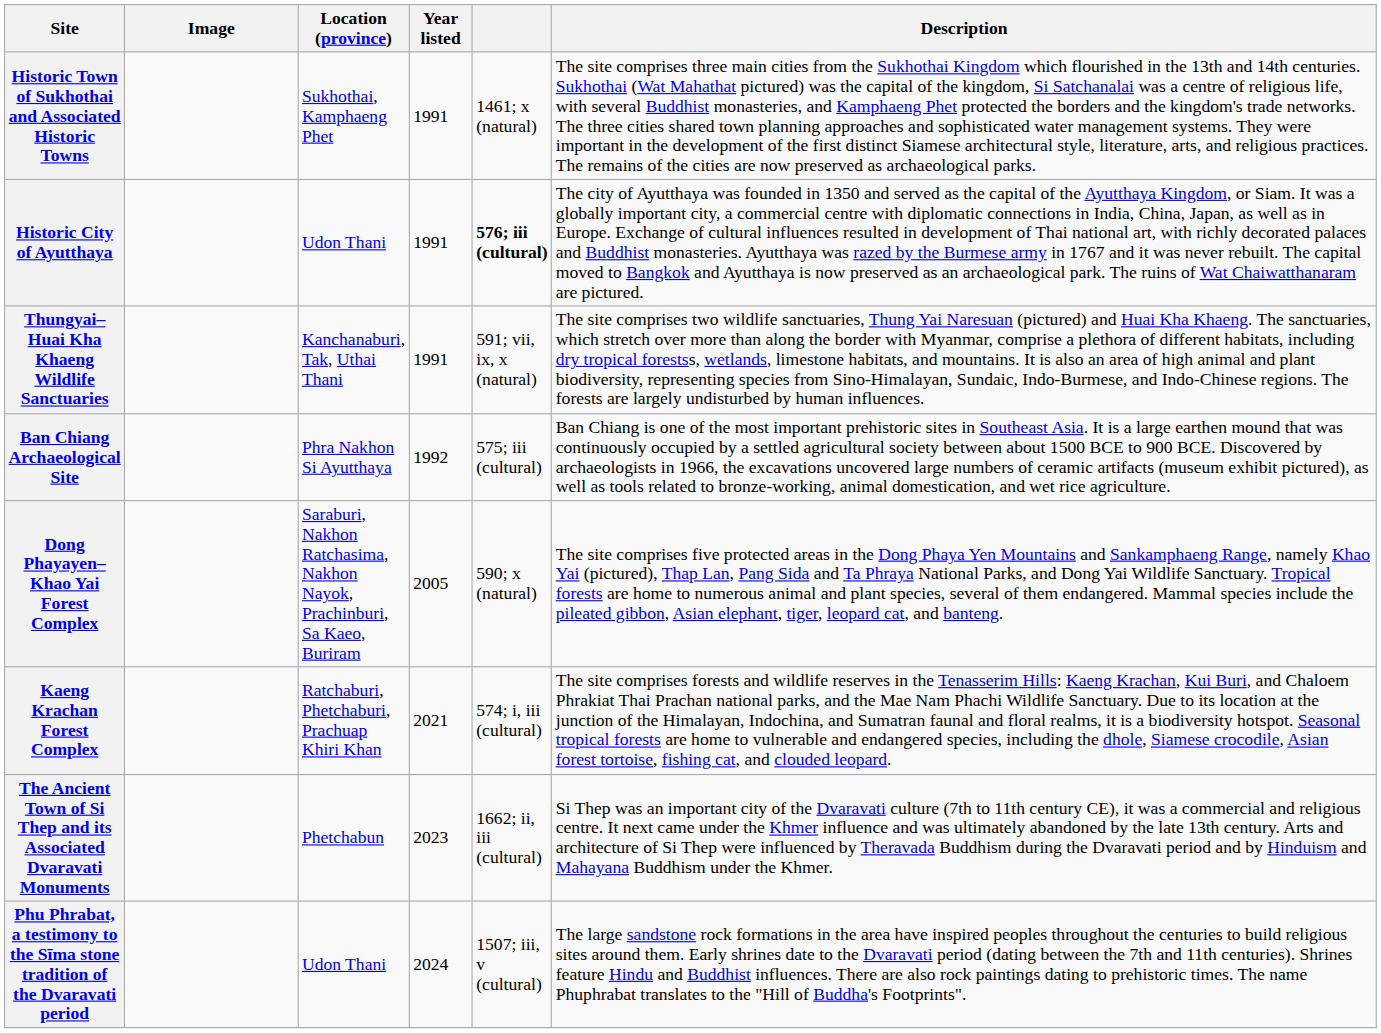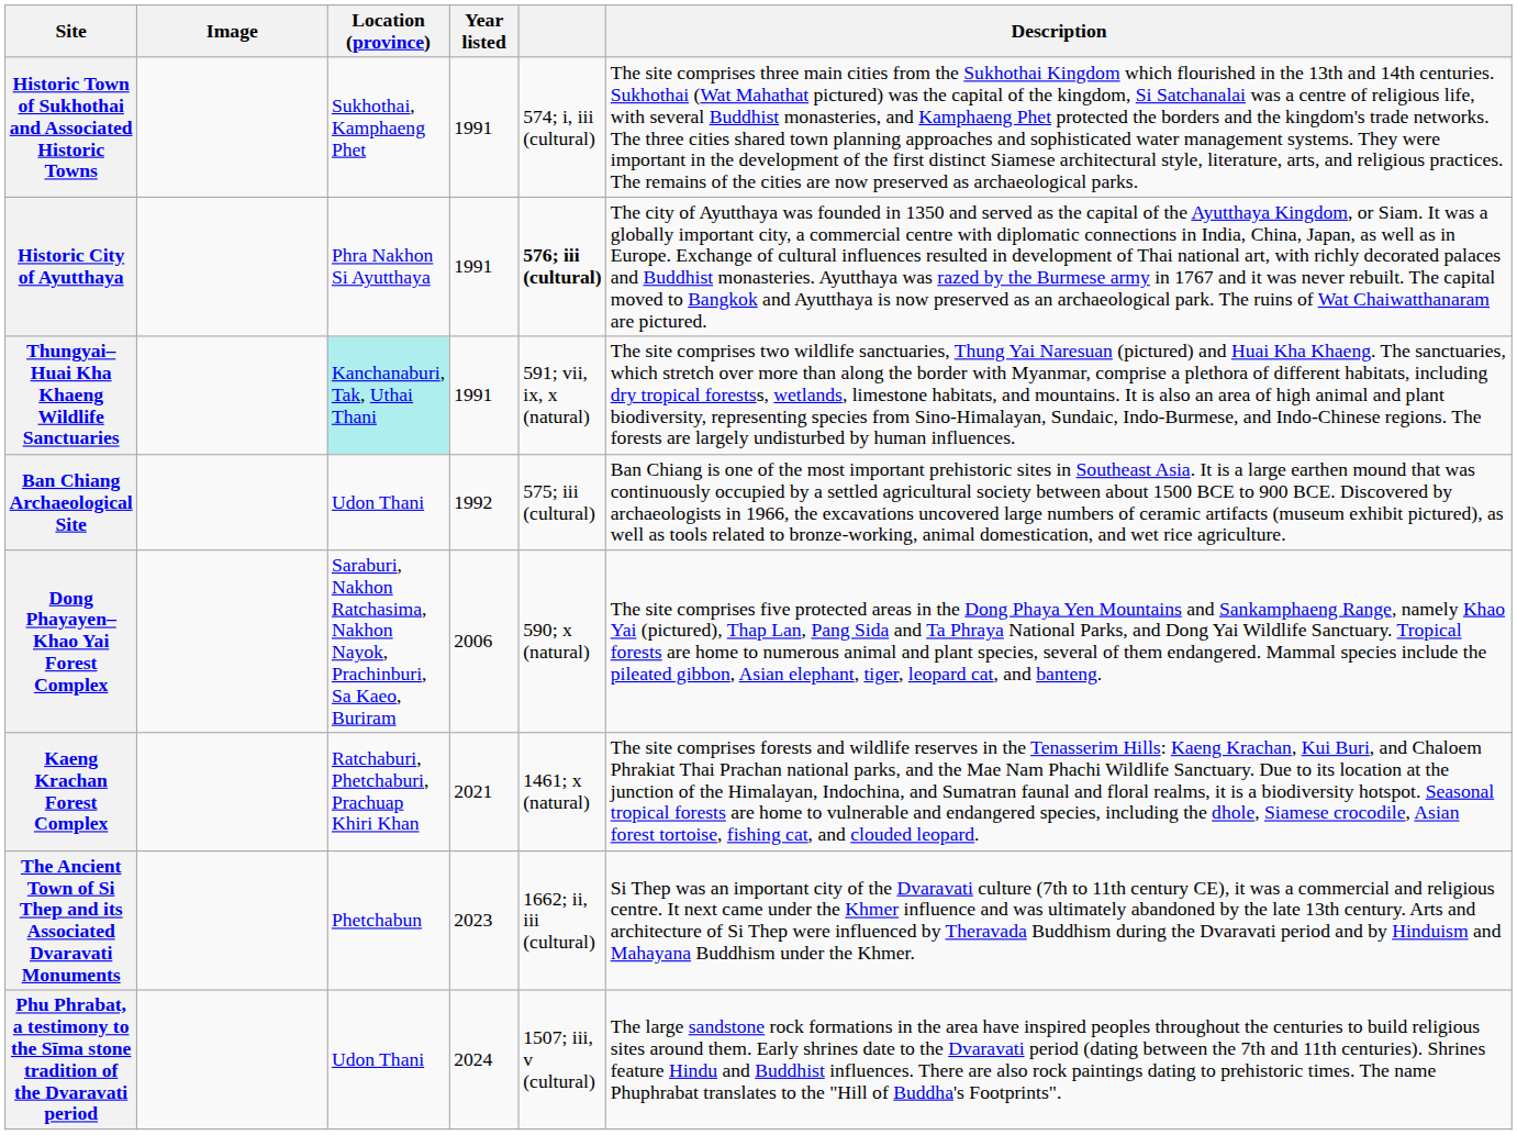 <table class="wikitable sortable plainrowheaders">
 <tr>
 <th style="width:100px;" scope="col">Site</th>
 <th class="unsortable" style="width:150px;" scope="col">Image</th>
 <th style="width:80px;" scope="col">Location (<a href='#'>province</a>)</th>
 <th style="width:50px;" scope="col">Year listed</th>
 <th style="width:60px;" scope="col" data-sort-type="number"></th>
 <th scope="col" class="unsortable">Description</th>
 </tr>
 <tr>
 <th scope="row"><a href='#'>Historic Town of Sukhothai and Associated Historic Towns</a></th>
 <td></td>
 <td><a href='#'>Sukhothai</a>, <a href='#'>Kamphaeng Phet</a></td>
 <td>1991</td>
-<td>1461; x (natural)</td>
+<td>574; i, iii (cultural)</td>
 <td>The site comprises three main cities from the <a href='#'>Sukhothai Kingdom</a> which flourished in the 13th and 14th centuries. <a href='#'>Sukhothai</a> (<a href='#'>Wat Mahathat</a> pictured) was the capital of the kingdom, <a href='#'>Si Satchanalai</a> was a centre of religious life, with several <a href='#'>Buddhist</a> monasteries, and <a href='#'>Kamphaeng Phet</a> protected the borders and the kingdom's trade networks. The three cities shared town planning approaches and sophisticated water management systems. They were important in the development of the first distinct Siamese architectural style, literature, arts, and religious practices. The remains of the cities are now preserved as archaeological parks.</td>
 </tr>
 <tr>
 <th scope="row"><a href='#'>Historic City of Ayutthaya</a></th>
 <td></td>
-<td><a href='#'>Udon Thani</a></td>
+<td><a href='#'>Phra Nakhon Si Ayutthaya</a></td>
 <td>1991</td>
 <td><strong>576; iii (cultural)</strong></td>
 <td>The city of Ayutthaya was founded in 1350 and served as the capital of the <a href='#'>Ayutthaya Kingdom</a>, or Siam. It was a globally important city, a commercial centre with diplomatic connections in India, China, Japan, as well as in Europe. Exchange of cultural influences resulted in development of Thai national art, with richly decorated palaces and <a href='#'>Buddhist</a> monasteries. Ayutthaya was <a href='#'>razed by the Burmese army</a> in 1767 and it was never rebuilt. The capital moved to <a href='#'>Bangkok</a> and Ayutthaya is now preserved as an archaeological park. The ruins of <a href='#'>Wat Chaiwatthanaram</a> are pictured.</td>
 </tr>
 <tr>
 <th scope="row"><a href='#'>Thungyai–Huai Kha Khaeng Wildlife Sanctuaries</a></th>
 <td></td>
-<td><a href='#'>Kanchanaburi</a>, <a href='#'>Tak</a>, <a href='#'>Uthai Thani</a></td>
+<td style="background: paleturquoise;"><a href='#'>Kanchanaburi</a>, <a href='#'>Tak</a>, <a href='#'>Uthai Thani</a></td>
 <td>1991</td>
 <td>591; vii, ix, x (natural)</td>
 <td>The site comprises two wildlife sanctuaries, <a href='#'>Thung Yai Naresuan</a> (pictured) and <a href='#'>Huai Kha Khaeng</a>. The sanctuaries, which stretch over more than  along the border with Myanmar, comprise a plethora of different habitats, including <a href='#'>dry tropical forests</a>s, <a href='#'>wetlands</a>, limestone habitats, and mountains. It is also an area of high animal and plant biodiversity, representing species from Sino-Himalayan, Sundaic, Indo-Burmese, and Indo-Chinese regions. The forests are largely undisturbed by human influences.</td>
 </tr>
 <tr>
 <th scope="row"><a href='#'>Ban Chiang Archaeological Site</a></th>
 <td></td>
-<td><a href='#'>Phra Nakhon Si Ayutthaya</a></td>
+<td><a href='#'>Udon Thani</a></td>
 <td>1992</td>
 <td>575; iii (cultural)</td>
 <td>Ban Chiang is one of the most important prehistoric sites in <a href='#'>Southeast Asia</a>. It is a large earthen mound that was continuously occupied by a settled agricultural society between about 1500 BCE to 900 BCE. Discovered by archaeologists in 1966, the excavations uncovered large numbers of ceramic artifacts (museum exhibit pictured), as well as tools related to bronze-working, animal domestication, and wet rice agriculture.</td>
 </tr>
 <tr>
 <th scope="row"><a href='#'>Dong Phayayen–Khao Yai Forest Complex</a></th>
 <td></td>
 <td><a href='#'>Saraburi</a>, <a href='#'>Nakhon Ratchasima</a>, <a href='#'>Nakhon Nayok</a>, <a href='#'>Prachinburi</a>, <a href='#'>Sa Kaeo</a>, <a href='#'>Buriram</a></td>
-<td>2005</td>
+<td>2006</td>
 <td>590; x (natural)</td>
 <td>The site comprises five protected areas in the <a href='#'>Dong Phaya Yen Mountains</a> and <a href='#'>Sankamphaeng Range</a>, namely <a href='#'>Khao Yai</a> (pictured), <a href='#'>Thap Lan</a>, <a href='#'>Pang Sida</a> and <a href='#'>Ta Phraya</a> National Parks, and Dong Yai Wildlife Sanctuary. <a href='#'>Tropical forests</a> are home to numerous animal and plant species, several of them endangered. Mammal species include the <a href='#'>pileated gibbon</a>, <a href='#'>Asian elephant</a>, <a href='#'>tiger</a>, <a href='#'>leopard cat</a>, and <a href='#'>banteng</a>.</td>
 </tr>
 <tr>
 <th scope="row"><a href='#'>Kaeng Krachan Forest Complex</a></th>
 <td></td>
 <td><a href='#'>Ratchaburi</a>, <a href='#'>Phetchaburi</a>, <a href='#'>Prachuap Khiri Khan</a></td>
 <td>2021</td>
-<td>574; i, iii (cultural)</td>
+<td>1461; x (natural)</td>
 <td>The site comprises forests and wildlife reserves in the <a href='#'>Tenasserim Hills</a>: <a href='#'>Kaeng Krachan</a>, <a href='#'>Kui Buri</a>, and Chaloem Phrakiat Thai Prachan national parks, and the Mae Nam Phachi Wildlife Sanctuary. Due to its location at the junction of the Himalayan, Indochina, and Sumatran faunal and floral realms, it is a biodiversity hotspot. <a href='#'>Seasonal tropical forests</a> are home to vulnerable and endangered species, including the <a href='#'>dhole</a>, <a href='#'>Siamese crocodile</a>, <a href='#'>Asian forest tortoise</a>, <a href='#'>fishing cat</a>, and <a href='#'>clouded leopard</a>.</td>
 </tr>
 <tr>
 <th scope="row"><a href='#'>The Ancient Town of Si Thep and its Associated Dvaravati Monuments</a></th>
 <td></td>
 <td><a href='#'>Phetchabun</a></td>
 <td>2023</td>
 <td>1662; ii, iii (cultural)</td>
 <td>Si Thep was an important city of the <a href='#'>Dvaravati</a> culture (7th to 11th century CE), it was a commercial and religious centre. It next came under the <a href='#'>Khmer</a> influence and was ultimately abandoned by the late 13th century. Arts and architecture of Si Thep were influenced by <a href='#'>Theravada</a> Buddhism during the Dvaravati period and by <a href='#'>Hinduism</a> and <a href='#'>Mahayana</a> Buddhism under the Khmer.</td>
 </tr>
 <tr>
 <th scope="row"><a href='#'>Phu Phrabat, a testimony to the Sīma stone tradition of the Dvaravati period</a></th>
 <td></td>
 <td><a href='#'>Udon Thani</a></td>
 <td>2024</td>
 <td>1507; iii, v (cultural)</td>
 <td>The large <a href='#'>sandstone</a> rock formations in the area have inspired peoples throughout the centuries to build religious sites around them. Early shrines date to the <a href='#'>Dvaravati</a> period (dating between the 7th and 11th centuries). Shrines feature <a href='#'>Hindu</a> and <a href='#'>Buddhist</a> influences. There are also rock paintings dating to prehistoric times. The name Phuphrabat translates to the "Hill of <a href='#'>Buddha</a>'s Footprints".</td>
 </tr>
 <tr>
 </tr>
 </table>
